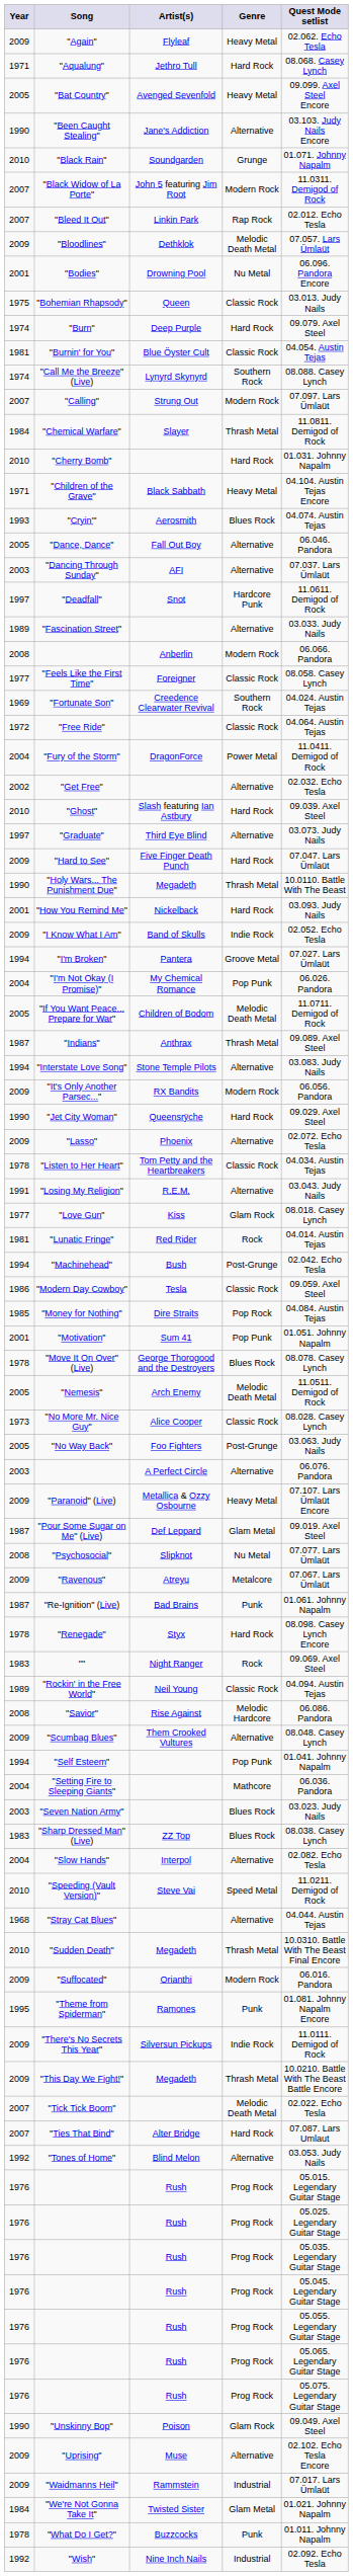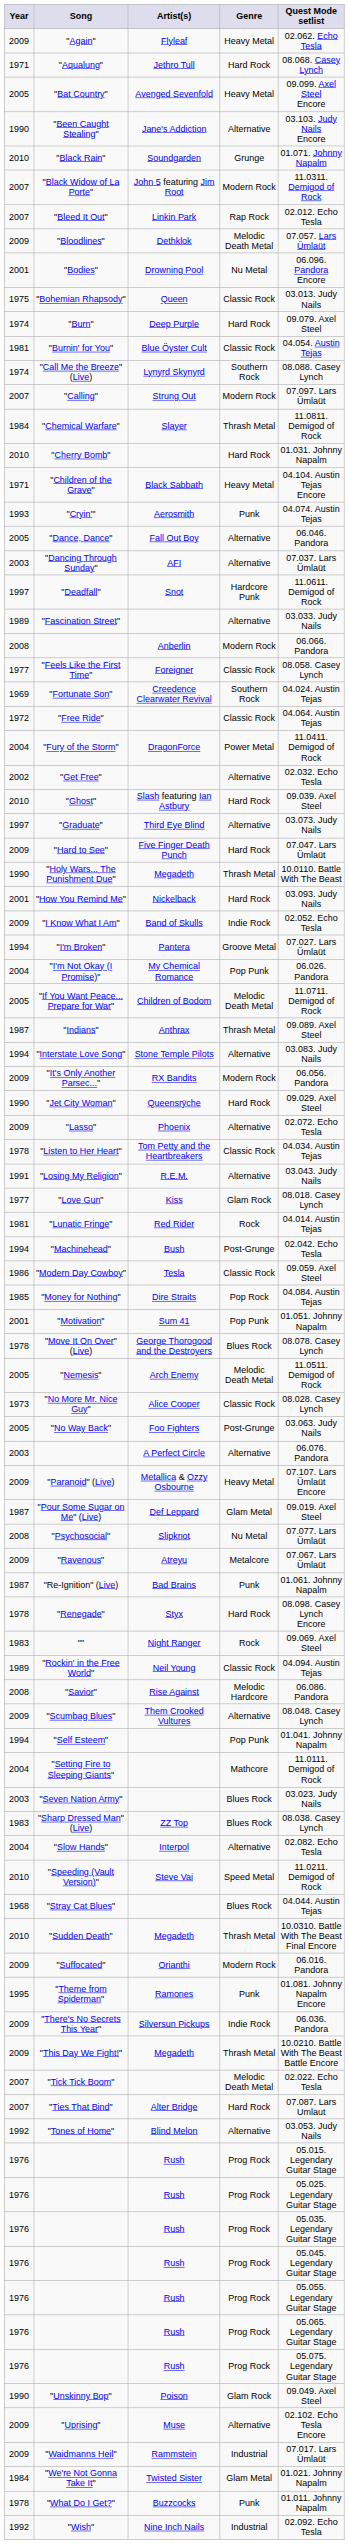 <table class="wikitable sortable" style="text-align: center">
 <tr>
 <th style="background:#dde; width:70px;">Year</th>
 <th style="background:#dde; width:300px;">Song</th>
 <th style="background:#dde; width:300px;">Artist(s)</th>
 <th style="background:#dde; width:150px;">Genre</th>
 <th style="background:#dde; width:200px;">Quest Mode setlist</th>
 </tr>
 <tr>
 <td>2009</td>
 <td>"<a href='#'>Again</a>"</td>
 <td><a href='#'>Flyleaf</a></td>
 <td>Heavy Metal</td>
 <td><span>02.06</span>2. <a href='#'>Echo Tesla</a></td>
 </tr>
 <tr>
 <td>1971</td>
 <td>"<a href='#'>Aqualung</a>"</td>
 <td><a href='#'>Jethro Tull</a></td>
 <td>Hard Rock</td>
 <td><span>08.06</span>8. <a href='#'>Casey Lynch</a></td>
 </tr>
 <tr>
 <td>2005</td>
 <td>"<a href='#'>Bat Country</a>"</td>
 <td><a href='#'>Avenged Sevenfold</a></td>
 <td>Heavy Metal</td>
 <td><span>09.09</span>9. <a href='#'>Axel Steel</a><br>Encore</td>
 </tr>
 <tr>
 <td>1990</td>
 <td>"<a href='#'>Been Caught Stealing</a>"</td>
 <td><a href='#'>Jane's Addiction</a></td>
 <td>Alternative</td>
 <td><span>03.10</span>3. <a href='#'>Judy Nails</a><br>Encore</td>
 </tr>
 <tr>
 <td>2010</td>
 <td>"<a href='#'>Black Rain</a>"</td>
 <td><a href='#'>Soundgarden</a></td>
 <td>Grunge</td>
 <td><span>01.07</span>1. <a href='#'>Johnny Napalm</a></td>
 </tr>
 <tr>
 <td>2007</td>
 <td>"<a href='#'>Black Widow of La Porte</a>"</td>
 <td><a href='#'>John 5</a> featuring <a href='#'>Jim Root</a></td>
 <td>Modern Rock</td>
 <td><span>11.03</span>11. <a href='#'>Demigod of Rock</a></td>
 </tr>
 <tr>
 <td>2007</td>
 <td>"<a href='#'>Bleed It Out</a>"</td>
 <td><a href='#'>Linkin Park</a></td>
 <td>Rap Rock</td>
 <td><span>02.01</span>2. Echo Tesla</td>
 </tr>
 <tr>
 <td>2009</td>
 <td>"<a href='#'>Bloodlines</a>"</td>
 <td><a href='#'>Dethklok</a></td>
 <td>Melodic Death Metal</td>
 <td><span>07.05</span>7. <a href='#'>Lars Ümlaüt</a></td>
 </tr>
 <tr>
 <td>2001</td>
 <td>"<a href='#'>Bodies</a>"</td>
 <td><a href='#'>Drowning Pool</a></td>
 <td>Nu Metal</td>
 <td><span>06.09</span>6. <a href='#'>Pandora</a><br>Encore</td>
 </tr>
 <tr>
 <td>1975</td>
 <td>"<a href='#'>Bohemian Rhapsody</a>"</td>
 <td><a href='#'>Queen</a></td>
 <td>Classic Rock</td>
 <td><span>03.01</span>3. Judy Nails</td>
 </tr>
 <tr>
 <td>1974</td>
 <td>"<a href='#'>Burn</a>"</td>
 <td><a href='#'>Deep Purple</a></td>
 <td>Hard Rock</td>
 <td><span>09.07</span>9. Axel Steel</td>
 </tr>
 <tr>
 <td>1981</td>
 <td>"<a href='#'>Burnin' for You</a>"</td>
 <td><a href='#'>Blue Öyster Cult</a></td>
 <td>Classic Rock</td>
 <td><span>04.05</span>4. <a href='#'>Austin Tejas</a></td>
 </tr>
 <tr>
 <td>1974</td>
 <td>"<a href='#'>Call Me the Breeze</a>" (<a href='#'>Live</a>)</td>
 <td><a href='#'>Lynyrd Skynyrd</a></td>
 <td>Southern Rock</td>
 <td><span>08.08</span>8. Casey Lynch</td>
 </tr>
 <tr>
 <td>2007</td>
 <td>"<a href='#'>Calling</a>"</td>
 <td><a href='#'>Strung Out</a></td>
 <td>Modern Rock</td>
 <td><span>07.09</span>7. Lars Ümlaüt</td>
 </tr>
 <tr>
 <td>1984</td>
 <td>"<a href='#'>Chemical Warfare</a>"</td>
 <td><a href='#'>Slayer</a></td>
 <td>Thrash Metal</td>
 <td><span>11.08</span>11. Demigod of Rock</td>
 </tr>
 <tr>
 <td>2010</td>
 <td>"<a href='#'>Cherry Bomb</a>"</td>
 <td></td>
 <td>Hard Rock</td>
 <td><span>01.03</span>1. Johnny Napalm</td>
 </tr>
 <tr>
 <td>1971</td>
 <td>"<a href='#'>Children of the Grave</a>"</td>
 <td><a href='#'>Black Sabbath</a></td>
 <td>Heavy Metal</td>
 <td><span>04.10</span>4. Austin Tejas<br>Encore</td>
 </tr>
 <tr>
 <td>1993</td>
 <td>"<a href='#'>Cryin'</a>"</td>
 <td><a href='#'>Aerosmith</a></td>
-<td>Blues Rock</td>
+<td>Punk</td>
 <td><span>04.07</span>4. Austin Tejas</td>
 </tr>
 <tr>
 <td>2005</td>
 <td>"<a href='#'>Dance, Dance</a>"</td>
 <td><a href='#'>Fall Out Boy</a></td>
 <td>Alternative</td>
 <td><span>06.04</span>6. Pandora</td>
 </tr>
 <tr>
 <td>2003</td>
 <td>"<a href='#'>Dancing Through Sunday</a>"</td>
 <td><a href='#'>AFI</a></td>
 <td>Alternative</td>
 <td><span>07.03</span>7. Lars Ümlaüt</td>
 </tr>
 <tr>
 <td>1997</td>
 <td>"<a href='#'>Deadfall</a>"</td>
 <td><a href='#'>Snot</a></td>
 <td>Hardcore Punk</td>
 <td><span>11.06</span>11. Demigod of Rock</td>
 </tr>
 <tr>
 <td>1989</td>
 <td>"<a href='#'>Fascination Street</a>"</td>
 <td></td>
 <td>Alternative</td>
 <td><span>03.03</span>3. Judy Nails</td>
 </tr>
 <tr>
 <td>2008</td>
 <td></td>
 <td><a href='#'>Anberlin</a></td>
 <td>Modern Rock</td>
 <td><span>06.06</span>6. Pandora</td>
 </tr>
 <tr>
 <td>1977</td>
 <td>"<a href='#'>Feels Like the First Time</a>"</td>
 <td><a href='#'>Foreigner</a></td>
 <td>Classic Rock</td>
 <td><span>08.05</span>8. Casey Lynch</td>
 </tr>
 <tr>
 <td>1969</td>
 <td>"<a href='#'>Fortunate Son</a>"</td>
 <td><a href='#'>Creedence Clearwater Revival</a></td>
 <td>Southern Rock</td>
 <td><span>04.02</span>4. Austin Tejas</td>
 </tr>
 <tr>
 <td>1972</td>
 <td>"<a href='#'>Free Ride</a>"</td>
 <td></td>
 <td>Classic Rock</td>
 <td><span>04.06</span>4. Austin Tejas</td>
 </tr>
 <tr>
 <td>2004</td>
 <td>"<a href='#'>Fury of the Storm</a>"</td>
 <td><a href='#'>DragonForce</a></td>
 <td>Power Metal</td>
 <td><span>11.04</span>11. Demigod of Rock</td>
 </tr>
 <tr>
 <td>2002</td>
 <td>"<a href='#'>Get Free</a>"</td>
 <td></td>
 <td>Alternative</td>
 <td><span>02.03</span>2. Echo Tesla</td>
 </tr>
 <tr>
 <td>2010</td>
 <td>"<a href='#'>Ghost</a>"</td>
 <td><a href='#'>Slash</a> featuring <a href='#'>Ian Astbury</a></td>
 <td>Hard Rock</td>
 <td><span>09.03</span>9. Axel Steel</td>
 </tr>
 <tr>
 <td>1997</td>
 <td>"<a href='#'>Graduate</a>"</td>
 <td><a href='#'>Third Eye Blind</a></td>
 <td>Alternative</td>
 <td><span>03.07</span>3. Judy Nails</td>
 </tr>
 <tr>
 <td>2009</td>
 <td>"<a href='#'>Hard to See</a>"</td>
 <td><a href='#'>Five Finger Death Punch</a></td>
 <td>Hard Rock</td>
 <td><span>07.04</span>7. Lars Ümlaüt</td>
 </tr>
 <tr>
 <td>1990</td>
 <td>"<a href='#'>Holy Wars... The Punishment Due</a>"</td>
 <td><a href='#'>Megadeth</a></td>
 <td>Thrash Metal</td>
 <td><span>10.01</span>10. Battle With The Beast</td>
 </tr>
 <tr>
 <td>2001</td>
 <td>"<a href='#'>How You Remind Me</a>"</td>
 <td><a href='#'>Nickelback</a></td>
 <td>Hard Rock</td>
 <td><span>03.09</span>3. Judy Nails</td>
 </tr>
 <tr>
 <td>2009</td>
 <td>"<a href='#'>I Know What I Am</a>"</td>
 <td><a href='#'>Band of Skulls</a></td>
 <td>Indie Rock</td>
 <td><span>02.05</span>2. Echo Tesla</td>
 </tr>
 <tr>
 <td>1994</td>
 <td>"<a href='#'>I'm Broken</a>"</td>
 <td><a href='#'>Pantera</a></td>
 <td>Groove Metal</td>
 <td><span>07.02</span>7. Lars Ümlaüt</td>
 </tr>
 <tr>
 <td>2004</td>
 <td>"<a href='#'>I'm Not Okay (I Promise)</a>"</td>
 <td><a href='#'>My Chemical Romance</a></td>
 <td>Pop Punk</td>
 <td><span>06.02</span>6. Pandora</td>
 </tr>
 <tr>
 <td>2005</td>
 <td>"<a href='#'>If You Want Peace... Prepare for War</a>"</td>
 <td><a href='#'>Children of Bodom</a></td>
 <td>Melodic Death Metal</td>
 <td><span>11.07</span>11. Demigod of Rock</td>
 </tr>
 <tr>
 <td>1987</td>
 <td>"<a href='#'>Indians</a>"</td>
 <td><a href='#'>Anthrax</a></td>
 <td>Thrash Metal</td>
 <td><span>09.08</span>9. Axel Steel</td>
 </tr>
 <tr>
 <td>1994</td>
 <td>"<a href='#'>Interstate Love Song</a>"</td>
 <td><a href='#'>Stone Temple Pilots</a></td>
 <td>Alternative</td>
 <td><span>03.08</span>3. Judy Nails</td>
 </tr>
 <tr>
 <td>2009</td>
 <td>"<a href='#'>It's Only Another Parsec...</a>"</td>
 <td><a href='#'>RX Bandits</a></td>
 <td>Modern Rock</td>
 <td><span>06.05</span>6. Pandora</td>
 </tr>
 <tr>
 <td>1990</td>
 <td>"<a href='#'>Jet City Woman</a>"</td>
 <td><a href='#'>Queensrÿche</a></td>
 <td>Hard Rock</td>
 <td><span>09.02</span>9. Axel Steel</td>
 </tr>
 <tr>
 <td>2009</td>
 <td>"<a href='#'>Lasso</a>"</td>
 <td><a href='#'>Phoenix</a></td>
 <td>Alternative</td>
 <td><span>02.07</span>2. Echo Tesla</td>
 </tr>
 <tr>
 <td>1978</td>
 <td>"<a href='#'>Listen to Her Heart</a>"</td>
 <td><a href='#'>Tom Petty and the Heartbreakers</a></td>
 <td>Classic Rock</td>
 <td><span>04.03</span>4. Austin Tejas</td>
 </tr>
 <tr>
 <td>1991</td>
 <td>"<a href='#'>Losing My Religion</a>"</td>
 <td><a href='#'>R.E.M.</a></td>
 <td>Alternative</td>
 <td><span>03.04</span>3. Judy Nails</td>
 </tr>
 <tr>
 <td>1977</td>
 <td>"<a href='#'>Love Gun</a>"</td>
 <td><a href='#'>Kiss</a></td>
 <td>Glam Rock</td>
 <td><span>08.01</span>8. Casey Lynch</td>
 </tr>
 <tr>
 <td>1981</td>
 <td>"<a href='#'>Lunatic Fringe</a>"</td>
 <td><a href='#'>Red Rider</a></td>
 <td>Rock</td>
 <td><span>04.01</span>4. Austin Tejas</td>
 </tr>
 <tr>
 <td>1994</td>
 <td>"<a href='#'>Machinehead</a>"</td>
 <td><a href='#'>Bush</a></td>
 <td>Post-Grunge</td>
 <td><span>02.04</span>2. Echo Tesla</td>
 </tr>
 <tr>
 <td>1986</td>
 <td>"<a href='#'>Modern Day Cowboy</a>"</td>
 <td><a href='#'>Tesla</a></td>
 <td>Classic Rock</td>
 <td><span>09.05</span>9. Axel Steel</td>
 </tr>
 <tr>
 <td>1985</td>
 <td>"<a href='#'>Money for Nothing</a>"</td>
 <td><a href='#'>Dire Straits</a></td>
 <td>Pop Rock</td>
 <td><span>04.08</span>4. Austin Tejas</td>
 </tr>
 <tr>
 <td>2001</td>
 <td>"<a href='#'>Motivation</a>"</td>
 <td><a href='#'>Sum 41</a></td>
 <td>Pop Punk</td>
 <td><span>01.05</span>1. Johnny Napalm</td>
 </tr>
 <tr>
 <td>1978</td>
 <td>"<a href='#'>Move It On Over</a>" (<a href='#'>Live</a>)</td>
 <td><a href='#'>George Thorogood and the Destroyers</a></td>
 <td>Blues Rock</td>
 <td><span>08.07</span>8. Casey Lynch</td>
 </tr>
 <tr>
 <td>2005</td>
 <td>"<a href='#'>Nemesis</a>"</td>
 <td><a href='#'>Arch Enemy</a></td>
 <td>Melodic Death Metal</td>
 <td><span>11.05</span>11. Demigod of Rock</td>
 </tr>
 <tr>
 <td>1973</td>
 <td>"<a href='#'>No More Mr. Nice Guy</a>" </td>
 <td><a href='#'>Alice Cooper</a></td>
 <td>Classic Rock</td>
 <td><span>08.02</span>8. Casey Lynch</td>
 </tr>
 <tr>
 <td>2005</td>
 <td>"<a href='#'>No Way Back</a>"</td>
 <td><a href='#'>Foo Fighters</a></td>
 <td>Post-Grunge</td>
 <td><span>03.06</span>3. Judy Nails</td>
 </tr>
 <tr>
 <td>2003</td>
 <td></td>
 <td><a href='#'>A Perfect Circle</a></td>
 <td>Alternative</td>
 <td><span>06.07</span>6. Pandora</td>
 </tr>
 <tr>
 <td>2009</td>
 <td>"<a href='#'>Paranoid</a>" (<a href='#'>Live</a>)</td>
 <td><a href='#'>Metallica</a> & <a href='#'>Ozzy Osbourne</a></td>
 <td>Heavy Metal</td>
 <td><span>07.10</span>7. Lars Ümlaüt<br>Encore</td>
 </tr>
 <tr>
 <td>1987</td>
 <td>"<a href='#'>Pour Some Sugar on Me</a>" (<a href='#'>Live</a>)</td>
 <td><a href='#'>Def Leppard</a></td>
 <td>Glam Metal</td>
 <td><span>09.01</span>9. Axel Steel</td>
 </tr>
 <tr>
 <td>2008</td>
 <td>"<a href='#'>Psychosocial</a>"</td>
 <td><a href='#'>Slipknot</a></td>
 <td>Nu Metal</td>
 <td><span>07.07</span>7. Lars Ümlaüt</td>
 </tr>
 <tr>
 <td>2009</td>
 <td>"<a href='#'>Ravenous</a>"</td>
 <td><a href='#'>Atreyu</a></td>
 <td>Metalcore</td>
 <td><span>07.06</span>7. Lars Ümlaüt</td>
 </tr>
 <tr>
 <td>1987</td>
 <td>"Re-Ignition" (<a href='#'>Live</a>)</td>
 <td><a href='#'>Bad Brains</a></td>
 <td>Punk</td>
 <td><span>01.06</span>1. Johnny Napalm</td>
 </tr>
 <tr>
 <td>1978</td>
 <td>"<a href='#'>Renegade</a>"</td>
 <td><a href='#'>Styx</a></td>
 <td>Hard Rock</td>
 <td><span>08.09</span>8. Casey Lynch<br>Encore</td>
 </tr>
 <tr>
 <td>1983</td>
 <td>""</td>
 <td><a href='#'>Night Ranger</a></td>
 <td>Rock</td>
 <td><span>09.06</span>9. Axel Steel</td>
 </tr>
 <tr>
 <td>1989</td>
 <td>"<a href='#'>Rockin' in the Free World</a>"</td>
 <td><a href='#'>Neil Young</a></td>
 <td>Classic Rock</td>
 <td><span>04.09</span>4. Austin Tejas</td>
 </tr>
 <tr>
 <td>2008</td>
 <td>"<a href='#'>Savior</a>"</td>
 <td><a href='#'>Rise Against</a></td>
 <td>Melodic Hardcore</td>
 <td><span>06.08</span>6. Pandora</td>
 </tr>
 <tr>
 <td>2009</td>
 <td>"<a href='#'>Scumbag Blues</a>"</td>
 <td><a href='#'>Them Crooked Vultures</a></td>
 <td>Alternative</td>
 <td><span>08.04</span>8. Casey Lynch</td>
 </tr>
 <tr>
 <td>1994</td>
 <td>"<a href='#'>Self Esteem</a>"</td>
 <td></td>
 <td>Pop Punk</td>
 <td><span>01.04</span>1. Johnny Napalm</td>
 </tr>
 <tr>
 <td>2004</td>
 <td>"<a href='#'>Setting Fire to Sleeping Giants</a>"</td>
 <td></td>
 <td>Mathcore</td>
-<td><span>06.03</span>6. Pandora</td>
+<td><span>11.01</span>11. Demigod of Rock</td>
 </tr>
 <tr>
 <td>2003</td>
 <td>"<a href='#'>Seven Nation Army</a>"</td>
 <td></td>
 <td>Blues Rock</td>
 <td><span>03.02</span>3. Judy Nails</td>
 </tr>
 <tr>
 <td>1983</td>
 <td>"<a href='#'>Sharp Dressed Man</a>" (<a href='#'>Live</a>)</td>
 <td><a href='#'>ZZ Top</a></td>
 <td>Blues Rock</td>
 <td><span>08.03</span>8. Casey Lynch</td>
 </tr>
 <tr>
 <td>2004</td>
 <td>"<a href='#'>Slow Hands</a>"</td>
 <td><a href='#'>Interpol</a></td>
 <td>Alternative</td>
 <td><span>02.08</span>2. Echo Tesla</td>
 </tr>
 <tr>
 <td>2010</td>
 <td>"<a href='#'>Speeding (Vault Version)</a>"</td>
 <td><a href='#'>Steve Vai</a></td>
 <td>Speed Metal</td>
 <td><span>11.02</span>11. Demigod of Rock</td>
 </tr>
 <tr>
 <td>1968</td>
 <td>"<a href='#'>Stray Cat Blues</a>"</td>
 <td></td>
-<td>Alternative</td>
+<td>Blues Rock</td>
 <td><span>04.04</span>4. Austin Tejas</td>
 </tr>
 <tr>
 <td>2010</td>
 <td>"<a href='#'>Sudden Death</a>"</td>
 <td><a href='#'>Megadeth</a></td>
 <td>Thrash Metal</td>
 <td><span>10.03</span>10. Battle With The Beast<br>Final Encore</td>
 </tr>
 <tr>
 <td>2009</td>
 <td>"<a href='#'>Suffocated</a>"</td>
 <td><a href='#'>Orianthi</a></td>
 <td>Modern Rock</td>
 <td><span>06.01</span>6. Pandora</td>
 </tr>
 <tr>
 <td>1995</td>
 <td>"<a href='#'>Theme from Spiderman</a>"</td>
 <td><a href='#'>Ramones</a></td>
 <td>Punk</td>
 <td><span>01.08</span>1. Johnny Napalm<br>Encore</td>
 </tr>
 <tr>
 <td>2009</td>
 <td>"<a href='#'>There's No Secrets This Year</a>"</td>
 <td><a href='#'>Silversun Pickups</a></td>
 <td>Indie Rock</td>
-<td><span>11.01</span>11. Demigod of Rock</td>
+<td><span>06.03</span>6. Pandora</td>
 </tr>
 <tr>
 <td>2009</td>
 <td>"<a href='#'>This Day We Fight!</a>"</td>
 <td><a href='#'>Megadeth</a></td>
 <td>Thrash Metal</td>
 <td><span>10.02</span>10. Battle With The Beast<br>Battle Encore</td>
 </tr>
 <tr>
 <td>2007</td>
 <td>"<a href='#'>Tick Tick Boom</a>"</td>
 <td></td>
 <td>Melodic Death Metal</td>
 <td><span>02.02</span>2. Echo Tesla</td>
 </tr>
 <tr>
 <td>2007</td>
 <td>"<a href='#'>Ties That Bind</a>"</td>
 <td><a href='#'>Alter Bridge</a></td>
 <td>Hard Rock</td>
 <td><span>07.08</span>7. Lars Umlaut</td>
 </tr>
 <tr>
 <td>1992</td>
 <td>"<a href='#'>Tones of Home</a>"</td>
 <td><a href='#'>Blind Melon</a></td>
 <td>Alternative</td>
 <td><span>03.05</span>3. Judy Nails</td>
 </tr>
 <tr>
 <td>1976</td>
 <td></td>
 <td><a href='#'>Rush</a></td>
 <td>Prog Rock</td>
 <td><span>05.01</span>5. Legendary Guitar Stage</td>
 </tr>
 <tr>
 <td>1976</td>
 <td></td>
 <td><a href='#'>Rush</a></td>
 <td>Prog Rock</td>
 <td><span>05.02</span>5. Legendary Guitar Stage</td>
 </tr>
 <tr>
 <td>1976</td>
 <td></td>
 <td><a href='#'>Rush</a></td>
 <td>Prog Rock</td>
 <td><span>05.03</span>5. Legendary Guitar Stage</td>
 </tr>
 <tr>
 <td>1976</td>
 <td></td>
 <td><a href='#'>Rush</a></td>
 <td>Prog Rock</td>
 <td><span>05.04</span>5. Legendary Guitar Stage</td>
 </tr>
 <tr>
 <td>1976</td>
 <td></td>
 <td><a href='#'>Rush</a></td>
 <td>Prog Rock</td>
 <td><span>05.05</span>5. Legendary Guitar Stage</td>
 </tr>
 <tr>
 <td>1976</td>
 <td></td>
 <td><a href='#'>Rush</a></td>
 <td>Prog Rock</td>
 <td><span>05.06</span>5. Legendary Guitar Stage</td>
 </tr>
 <tr>
 <td>1976</td>
 <td></td>
 <td><a href='#'>Rush</a></td>
 <td>Prog Rock</td>
 <td><span>05.07</span>5. Legendary Guitar Stage</td>
 </tr>
 <tr>
 <td>1990</td>
 <td>"<a href='#'>Unskinny Bop</a>"</td>
 <td><a href='#'>Poison</a></td>
 <td>Glam Rock</td>
 <td><span>09.04</span>9. Axel Steel</td>
 </tr>
 <tr>
 <td>2009</td>
 <td>"<a href='#'>Uprising</a>"</td>
 <td><a href='#'>Muse</a></td>
 <td>Alternative</td>
 <td><span>02.10</span>2. Echo Tesla<br>Encore</td>
 </tr>
 <tr>
 <td>2009</td>
 <td>"<a href='#'>Waidmanns Heil</a>"</td>
 <td><a href='#'>Rammstein</a></td>
 <td>Industrial</td>
 <td><span>07.01</span>7. Lars Ümlaüt</td>
 </tr>
 <tr>
 <td>1984</td>
 <td>"<a href='#'>We're Not Gonna Take It</a>"</td>
 <td><a href='#'>Twisted Sister</a></td>
 <td>Glam Metal</td>
 <td><span>01.02</span>1. Johnny Napalm</td>
 </tr>
 <tr>
 <td>1978</td>
 <td>"<a href='#'>What Do I Get?</a>"</td>
 <td><a href='#'>Buzzcocks</a></td>
 <td>Punk</td>
 <td><span>01.01</span>1. Johnny Napalm</td>
 </tr>
 <tr>
 <td>1992</td>
 <td>"<a href='#'>Wish</a>"</td>
 <td><a href='#'>Nine Inch Nails</a></td>
 <td>Industrial</td>
 <td><span>02.09</span>2. Echo Tesla</td>
 </tr>
 </table>
